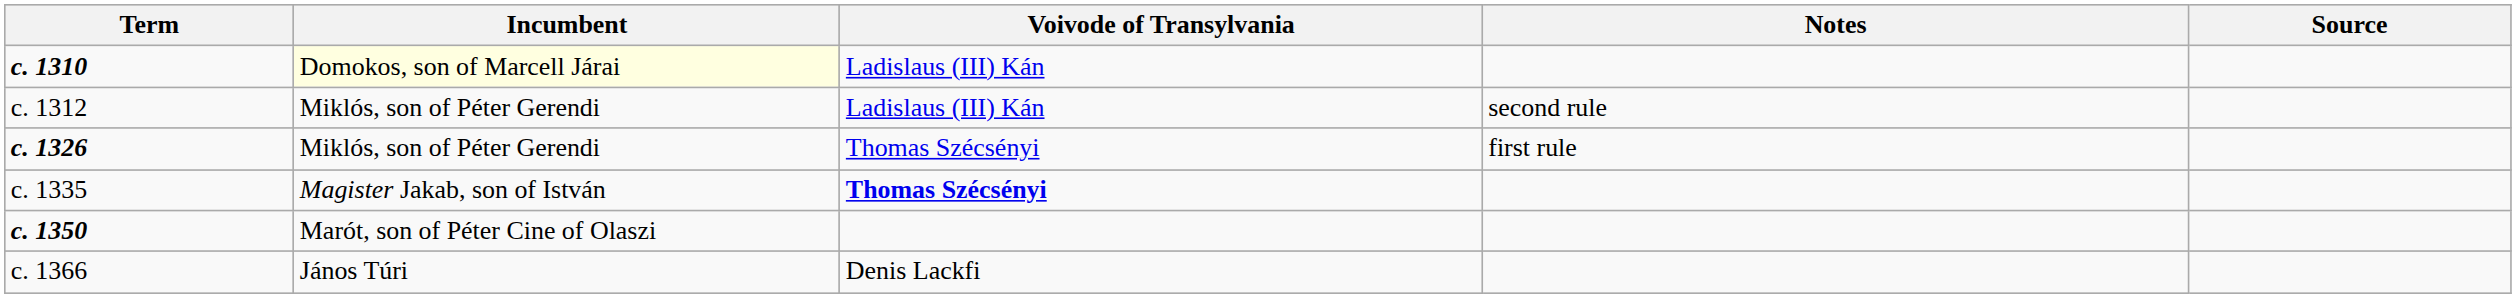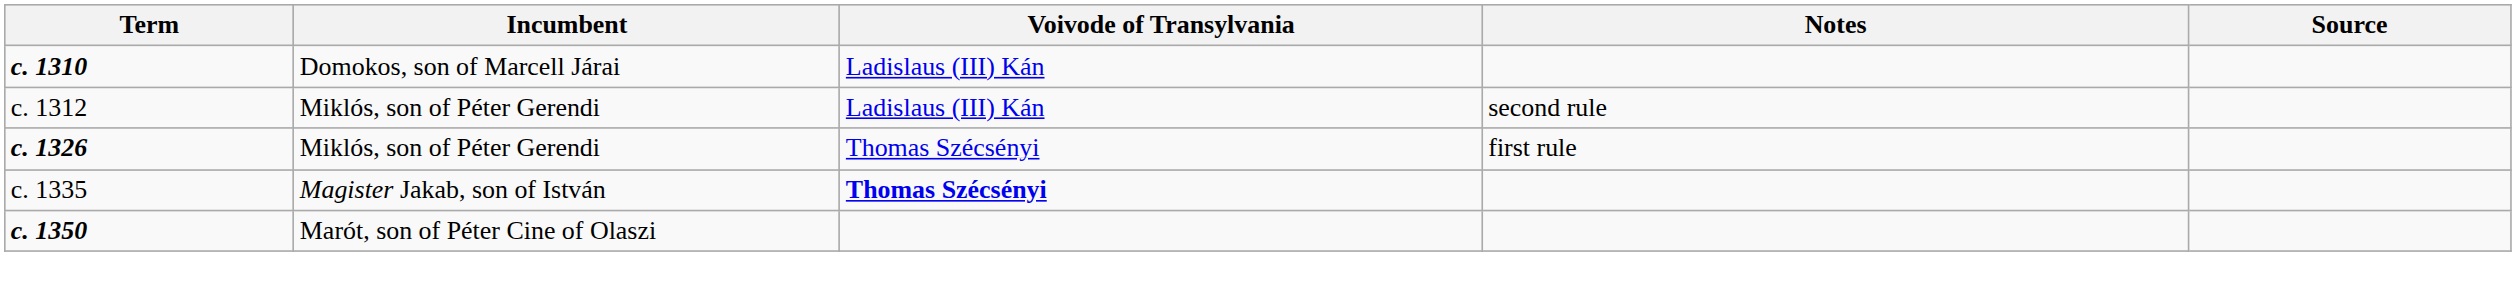 <table class="wikitable" style="width: 78%">
 <tr>
 <th scope="col" width="9%">Term</th>
 <th scope="col" width="17%">Incumbent</th>
 <th scope="col" width="20%">Voivode of Transylvania</th>
 <th scope="col" width="22%">Notes</th>
 <th scope="col" width="10%">Source</th>
 </tr>
 <tr>
 <td><strong><em>c.<em> 1310<strong></td>
-<td style="background: lightyellow;">Domokos, son of Marcell Járai</td>
+<td>Domokos, son of Marcell Járai</td>
 <td><a href='#'>Ladislaus (III) Kán</a></td>
 <td></td>
 <td></td>
 </tr>
 <tr>
 <td></em></strong>c.</em> 1312</strong></td>
 <td>Miklós, son of Péter Gerendi</td>
 <td><a href='#'>Ladislaus (III) Kán</a></td>
 <td>second rule</td>
 <td></td>
 </tr>
 <tr>
 <td><strong><em>c.<em> 1326<strong></td>
 <td>Miklós, son of Péter Gerendi</td>
 <td><a href='#'>Thomas Szécsényi</a></td>
 <td>first rule</td>
 <td></td>
 </tr>
 <tr>
 <td></em></strong>c.</em> 1335</strong></td>
 <td><em>Magister</em> Jakab, son of István</td>
 <td><strong><a href='#'>Thomas Szécsényi</a></strong></td>
 <td></td>
 <td></td>
 </tr>
 <tr>
 <td><strong><em>c.<em> 1350<strong></td>
 <td>Marót, son of Péter Cine of Olaszi</td>
 <td></td>
 <td></td>
 <td></td>
 </tr>
-<tr>
-<td></em></strong>c.</em> 1366</strong></td>
-<td>János Túri</td>
-<td>Denis Lackfi</td>
-<td></td>
-<td></td>
-</tr>
 </table>
